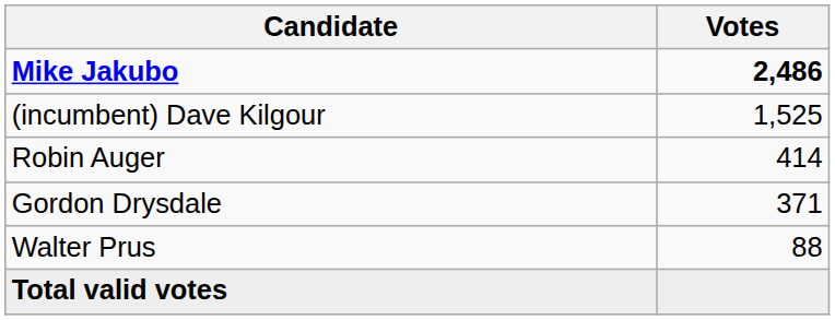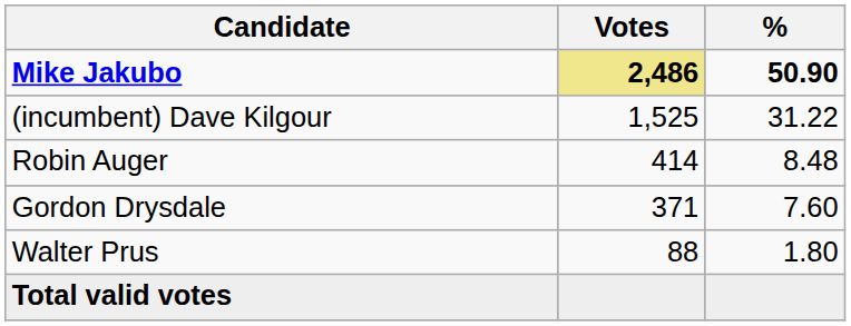 <table style="width:475px;" class="wikitable">
 <tr>
 <th align="center">Candidate</th>
 <th align="center">Votes</th>
+<th align="center">%</th>
 </tr>
 <tr>
 <td align="left"><strong><a href='#'>Mike Jakubo</a></strong></td>
-<td align="right"><strong>2,486</strong></td>
+<td align="right" style="background: khaki;"><strong>2,486</strong></td>
+<td align="right"><strong>50.90</strong></td>
 </tr>
 <tr>
 <td align="left">(incumbent) Dave Kilgour</td>
 <td align="right">1,525</td>
+<td align="right">31.22</td>
 </tr>
 <tr>
 <td align="left">Robin Auger</td>
 <td align="right">414</td>
+<td align="right">8.48</td>
 </tr>
 <tr>
 <td align="left">Gordon Drysdale</td>
 <td align="right">371</td>
+<td align="right">7.60</td>
 </tr>
 <tr>
 <td align="left">Walter Prus</td>
 <td align="right">88</td>
+<td align="right">1.80</td>
 </tr>
 <tr bgcolor="#EEEEEE">
 <td align="left"><strong>Total valid votes</strong></td>
 <td align="right"></td>
+<td align="right"></td>
 </tr>
 </table>
